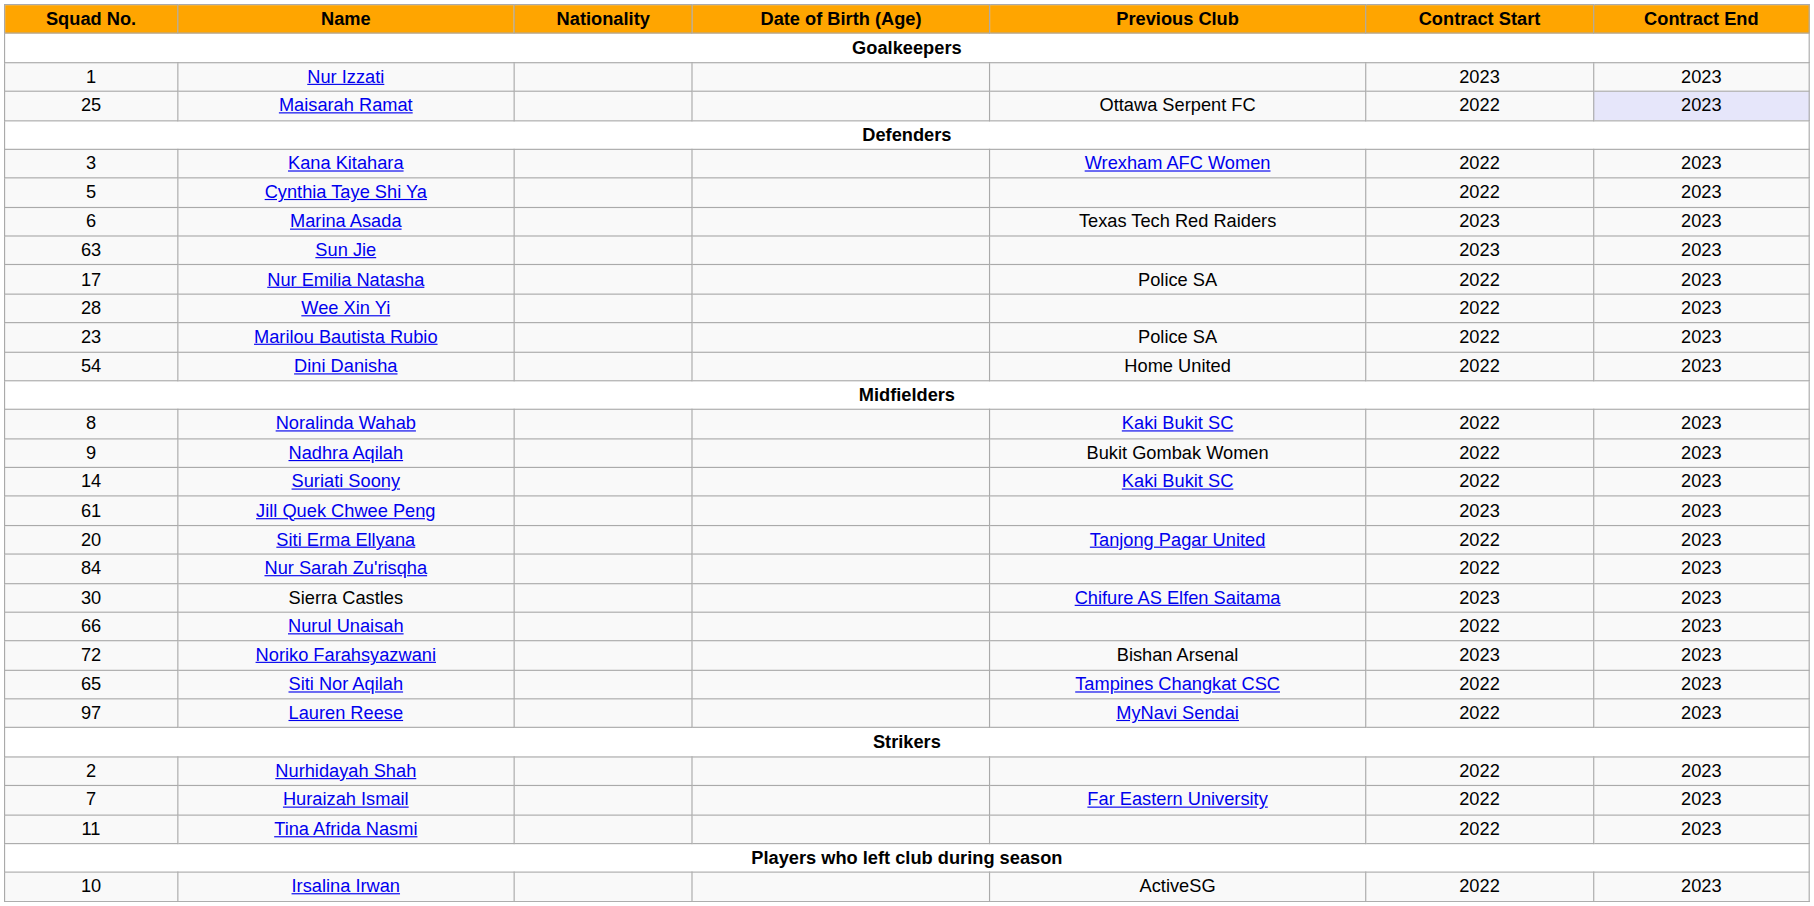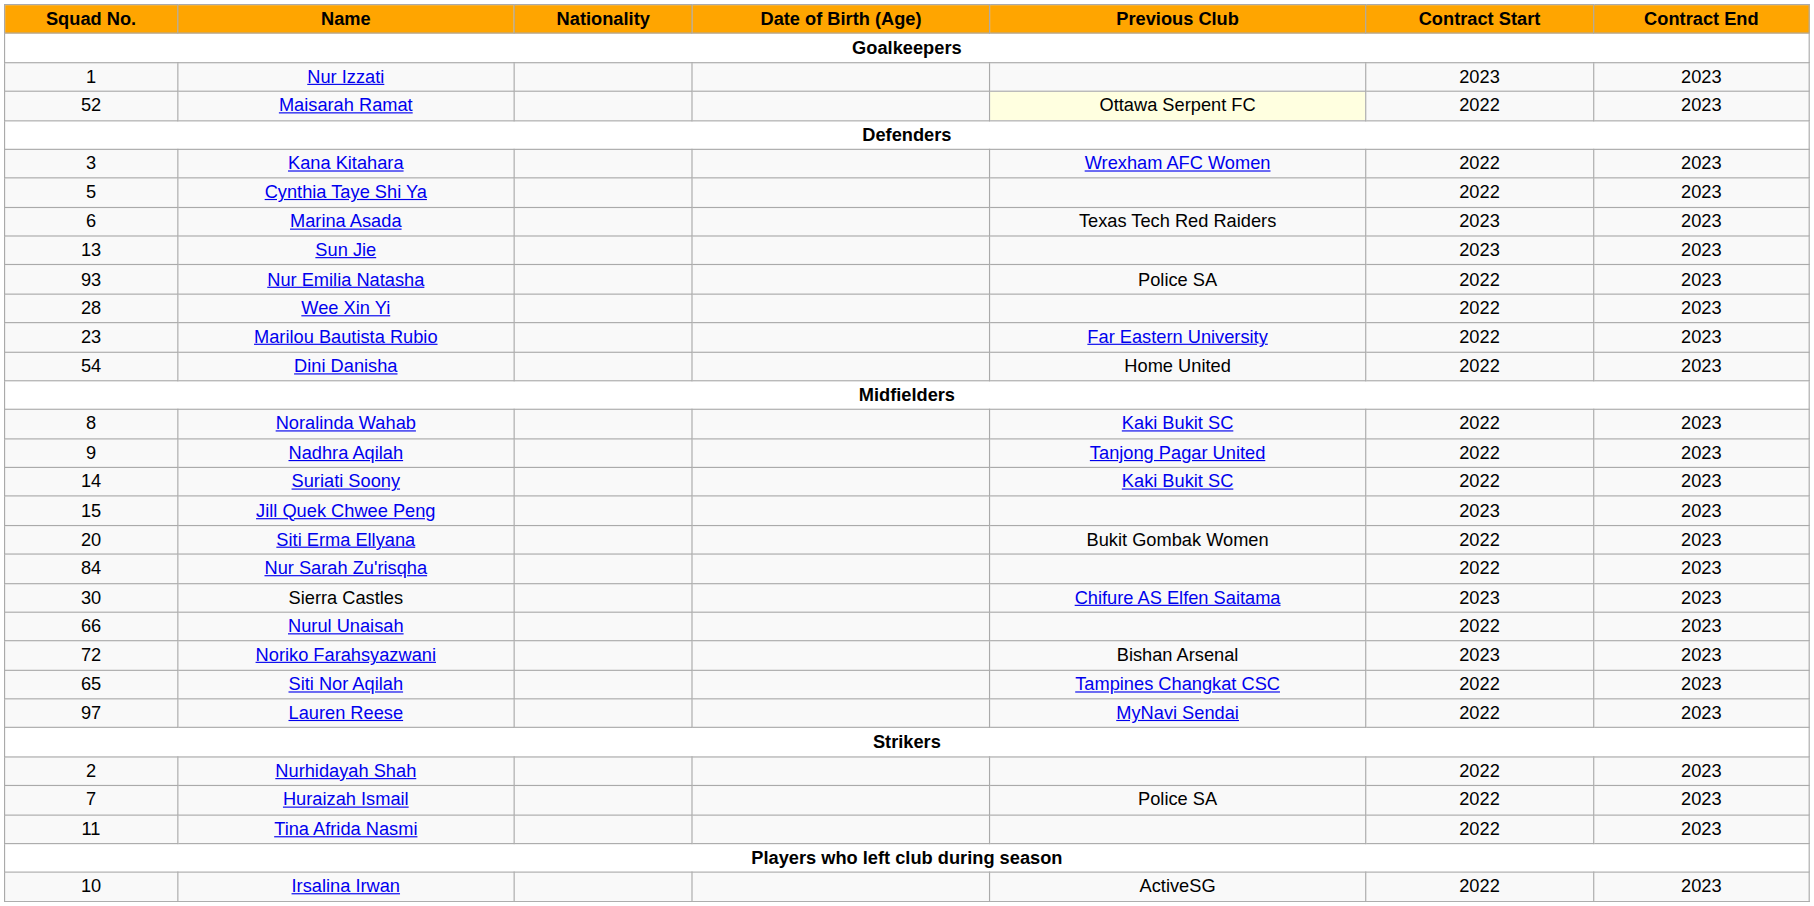 <table class="wikitable" style="text-align:center; font-size:100%; width:100%;">
 <tr>
 <th style="background:#FFA500; color:black; text-align:center;">Squad No.</th>
 <th style="background:#FFA500; color:black; text-align:center;">Name</th>
 <th style="background:#FFA500; color:black; text-align:center;">Nationality</th>
 <th style="background:#FFA500; color:black; text-align:center;">Date of Birth (Age)</th>
 <th style="background:#FFA500; color:black; text-align:center;">Previous Club</th>
 <th style="background:#FFA500; color:black; text-align:center;">Contract Start</th>
 <th style="background:#FFA500; color:black; text-align:center;">Contract End</th>
 </tr>
 <tr>
 <th colspan="8" style="background:white; text-align:center">Goalkeepers</th>
 </tr>
 <tr>
 <td>1</td>
 <td><a href='#'>Nur Izzati</a></td>
 <td></td>
 <td></td>
 <td></td>
 <td>2023</td>
 <td>2023</td>
 </tr>
 <tr>
-<td>25</td>
+<td>52</td>
 <td><a href='#'>Maisarah Ramat</a></td>
 <td></td>
 <td></td>
-<td> Ottawa Serpent FC</td>
+<td style="background: lightyellow;"> Ottawa Serpent FC</td>
 <td>2022</td>
-<td style="background: lavender;">2023</td>
+<td>2023</td>
 </tr>
 <tr>
 <th colspan="8" style="background:white; text-align:center">Defenders</th>
 </tr>
 <tr>
 <td>3</td>
 <td><a href='#'>Kana Kitahara</a></td>
 <td></td>
 <td></td>
 <td> <a href='#'>Wrexham AFC Women</a></td>
 <td>2022</td>
 <td>2023</td>
 </tr>
 <tr>
 <td>5</td>
 <td><a href='#'>Cynthia Taye Shi Ya</a></td>
 <td></td>
 <td></td>
 <td></td>
 <td>2022</td>
 <td>2023</td>
 </tr>
 <tr>
 <td>6</td>
 <td><a href='#'>Marina Asada</a></td>
 <td></td>
 <td></td>
 <td> Texas Tech Red Raiders</td>
 <td>2023</td>
 <td>2023</td>
 </tr>
 <tr>
-<td>63</td>
+<td>13</td>
 <td><a href='#'>Sun Jie</a></td>
 <td></td>
 <td></td>
 <td></td>
 <td>2023</td>
 <td>2023</td>
 </tr>
 <tr>
-<td>17</td>
+<td>93</td>
 <td><a href='#'>Nur Emilia Natasha</a></td>
 <td></td>
 <td></td>
 <td> Police SA</td>
 <td>2022</td>
 <td>2023</td>
 </tr>
 <tr>
 <td>28</td>
 <td><a href='#'>Wee Xin Yi</a></td>
 <td></td>
 <td></td>
 <td></td>
 <td>2022</td>
 <td>2023</td>
 </tr>
 <tr>
 <td>23</td>
 <td><a href='#'>Marilou Bautista Rubio</a></td>
 <td></td>
 <td></td>
-<td> Police SA</td>
+<td> <a href='#'>Far Eastern University</a></td>
 <td>2022</td>
 <td>2023</td>
 </tr>
 <tr>
 <td>54</td>
 <td><a href='#'>Dini Danisha</a></td>
 <td></td>
 <td></td>
 <td> Home United</td>
 <td>2022</td>
 <td>2023</td>
 </tr>
 <tr>
 <th colspan="8" style="background:white; text-align:center">Midfielders</th>
 </tr>
 <tr>
 <td>8</td>
 <td><a href='#'>Noralinda Wahab</a></td>
 <td></td>
 <td></td>
 <td> <a href='#'>Kaki Bukit SC</a></td>
 <td>2022</td>
 <td>2023</td>
 </tr>
 <tr>
 <td>9</td>
 <td><a href='#'>Nadhra Aqilah</a></td>
 <td></td>
 <td></td>
-<td> Bukit Gombak Women</td>
+<td> <a href='#'>Tanjong Pagar United</a></td>
 <td>2022</td>
 <td>2023</td>
 </tr>
 <tr>
 <td>14</td>
 <td><a href='#'>Suriati Soony</a></td>
 <td></td>
 <td></td>
 <td> <a href='#'>Kaki Bukit SC</a></td>
 <td>2022</td>
 <td>2023</td>
 </tr>
 <tr>
-<td>61</td>
+<td>15</td>
 <td><a href='#'>Jill Quek Chwee Peng</a></td>
 <td></td>
 <td></td>
 <td></td>
 <td>2023</td>
 <td>2023</td>
 </tr>
 <tr>
 <td>20</td>
 <td><a href='#'>Siti Erma Ellyana</a></td>
 <td></td>
 <td></td>
-<td> <a href='#'>Tanjong Pagar United</a></td>
+<td> Bukit Gombak Women</td>
 <td>2022</td>
 <td>2023</td>
 </tr>
 <tr>
 <td>84</td>
 <td><a href='#'>Nur Sarah Zu'risqha</a></td>
 <td></td>
 <td></td>
 <td></td>
 <td>2022</td>
 <td>2023</td>
 </tr>
 <tr>
 <td>30</td>
 <td>Sierra Castles</td>
 <td></td>
 <td></td>
 <td> <a href='#'>Chifure AS Elfen Saitama</a></td>
 <td>2023</td>
 <td>2023</td>
 </tr>
 <tr>
 <td>66</td>
 <td><a href='#'>Nurul Unaisah</a></td>
 <td></td>
 <td></td>
 <td></td>
 <td>2022</td>
 <td>2023</td>
 </tr>
 <tr>
 <td>72</td>
 <td><a href='#'>Noriko Farahsyazwani</a></td>
 <td></td>
 <td></td>
 <td> Bishan Arsenal</td>
 <td>2023</td>
 <td>2023</td>
 </tr>
 <tr>
 <td>65</td>
 <td><a href='#'>Siti Nor Aqilah</a></td>
 <td></td>
 <td></td>
 <td> <a href='#'>Tampines Changkat CSC</a></td>
 <td>2022</td>
 <td>2023</td>
 </tr>
 <tr>
 <td>97</td>
 <td><a href='#'>Lauren Reese</a></td>
 <td></td>
 <td></td>
 <td> <a href='#'>MyNavi Sendai</a></td>
 <td>2022</td>
 <td>2023</td>
 </tr>
 <tr>
 <th colspan="8" style="background:white; text-align:center">Strikers</th>
 </tr>
 <tr>
 <td>2</td>
 <td><a href='#'>Nurhidayah Shah</a></td>
 <td></td>
 <td></td>
 <td></td>
 <td>2022</td>
 <td>2023</td>
 </tr>
 <tr>
 <td>7</td>
 <td><a href='#'>Huraizah Ismail</a></td>
 <td></td>
 <td></td>
-<td> <a href='#'>Far Eastern University</a></td>
+<td> Police SA</td>
 <td>2022</td>
 <td>2023</td>
 </tr>
 <tr>
 <td>11</td>
 <td><a href='#'>Tina Afrida Nasmi</a></td>
 <td></td>
 <td></td>
 <td></td>
 <td>2022</td>
 <td>2023</td>
 </tr>
 <tr>
 <th colspan="8" style="background:white; text-align:center">Players who left club during season</th>
 </tr>
 <tr>
 <td>10</td>
 <td><a href='#'>Irsalina Irwan</a></td>
 <td></td>
 <td></td>
 <td> ActiveSG</td>
 <td>2022</td>
 <td>2023</td>
 </tr>
 <tr>
 </tr>
 </table>
